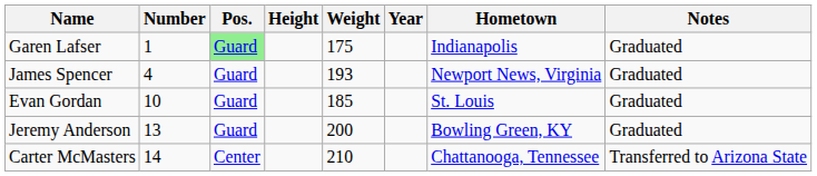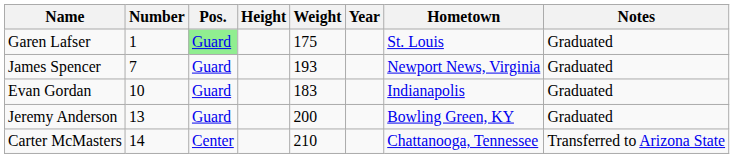 <table class="wikitable sortable" border="1">
 <tr>
 <th>Name</th>
 <th>Number</th>
 <th>Pos.</th>
 <th>Height</th>
 <th>Weight</th>
 <th>Year</th>
 <th>Hometown</th>
 <th class="unsortable">Notes</th>
 </tr>
 <tr>
 <td sortname>Garen Lafser</td>
 <td>1</td>
 <td style="background: lightgreen;"><a href='#'>Guard</a></td>
 <td></td>
 <td>175</td>
 <td></td>
-<td><a href='#'>Indianapolis</a></td>
+<td><a href='#'>St. Louis</a></td>
 <td>Graduated</td>
 </tr>
 <tr>
 <td sortname>James Spencer</td>
-<td>4</td>
+<td>7</td>
 <td><a href='#'>Guard</a></td>
 <td></td>
 <td>193</td>
 <td></td>
 <td><a href='#'>Newport News, Virginia</a></td>
 <td>Graduated</td>
 </tr>
 <tr>
 <td sortname>Evan Gordan</td>
 <td>10</td>
 <td><a href='#'>Guard</a></td>
 <td></td>
-<td>185</td>
+<td>183</td>
 <td></td>
-<td><a href='#'>St. Louis</a></td>
+<td><a href='#'>Indianapolis</a></td>
 <td>Graduated</td>
 </tr>
 <tr>
 <td sortname>Jeremy Anderson</td>
 <td>13</td>
 <td><a href='#'>Guard</a></td>
 <td></td>
 <td>200</td>
 <td></td>
 <td><a href='#'>Bowling Green, KY</a></td>
 <td>Graduated</td>
 </tr>
 <tr>
 <td sortname>Carter McMasters</td>
 <td>14</td>
 <td><a href='#'>Center</a></td>
 <td></td>
 <td>210</td>
 <td></td>
 <td><a href='#'>Chattanooga, Tennessee</a></td>
 <td>Transferred to <a href='#'>Arizona State</a></td>
 </tr>
 </table>
